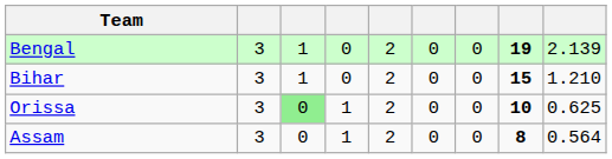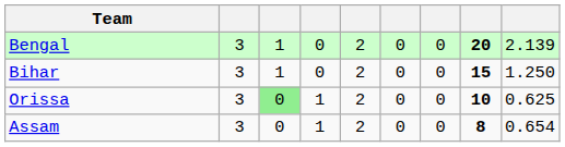 <table class="wikitable" style="text-align:center">
 <tr>
 <th style="width:160px">Team</th>
 <th style="width:25px"></th>
 <th style="width:25px"></th>
 <th style="width:25px"></th>
 <th style="width:25px"></th>
 <th style="width:25px"></th>
 <th style="width:25px"></th>
 <th style="width:25px"></th>
 <th style="width:25px;"></th>
 </tr>
 <tr style="background:#cfc;">
 <td style="text-align:left"><a href='#'>Bengal</a></td>
 <td>3</td>
 <td>1</td>
 <td>0</td>
 <td>2</td>
 <td>0</td>
 <td>0</td>
-<td><strong>19</strong></td>
+<td><strong>20</strong></td>
 <td>2.139</td>
 </tr>
 <tr>
 <td style="text-align:left"><a href='#'>Bihar</a></td>
 <td>3</td>
 <td>1</td>
 <td>0</td>
 <td>2</td>
 <td>0</td>
 <td>0</td>
 <td><strong>15</strong></td>
-<td>1.210</td>
+<td>1.250</td>
 </tr>
 <tr>
 <td style="text-align:left"><a href='#'>Orissa</a></td>
 <td>3</td>
 <td style="background: lightgreen;">0</td>
 <td>1</td>
 <td>2</td>
 <td>0</td>
 <td>0</td>
 <td><strong>10</strong></td>
 <td>0.625</td>
 </tr>
 <tr>
 <td style="text-align:left"><a href='#'>Assam</a></td>
 <td>3</td>
 <td>0</td>
 <td>1</td>
 <td>2</td>
 <td>0</td>
 <td>0</td>
 <td><strong>8</strong></td>
-<td>0.564</td>
+<td>0.654</td>
 </tr>
 </table>
